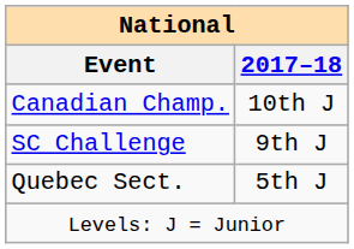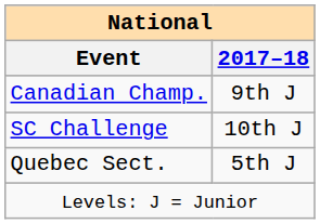 <table class="wikitable" style="text-align:center">
 <tr>
 <th style="background-color: #ffdead; " colspan=3 align=center>National</th>
 </tr>
 <tr>
 <th>Event</th>
 <th><a href='#'>2017–18</a></th>
 </tr>
 <tr>
 <td align=left><a href='#'>Canadian Champ.</a></td>
-<td>10th J</td>
+<td>9th J</td>
 </tr>
 <tr>
 <td align=left><a href='#'>SC Challenge</a></td>
-<td>9th J</td>
+<td>10th J</td>
 </tr>
 <tr>
 <td align=left>Quebec Sect.</td>
 <td>5th J</td>
 </tr>
 <tr>
 <td align=center colspan=3><small> Levels: J = Junior </small></td>
 </tr>
 </table>
